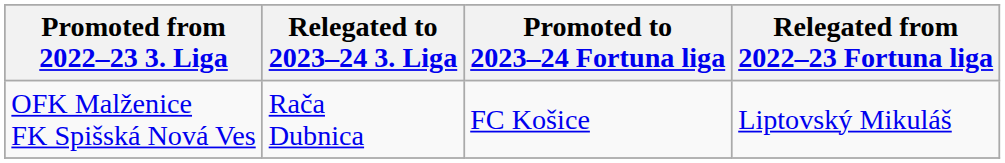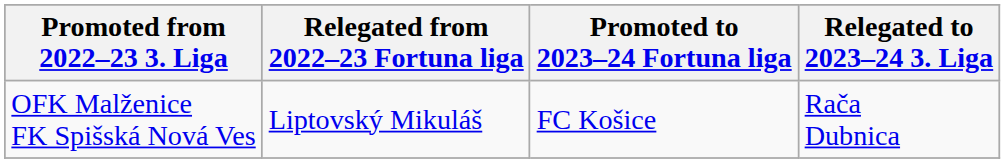 <table class="wikitable">
 <tr>
 <th>Promoted from<br><a href='#'>2022–23 3. Liga</a></th>
+<th>Relegated from<br><a href='#'>2022–23 Fortuna liga</a></th>
+<th>Promoted to<br><a href='#'>2023–24 Fortuna liga</a></th>
 <th>Relegated to<br><a href='#'>2023–24 3. Liga</a></th>
-<th>Promoted to<br><a href='#'>2023–24 Fortuna liga</a></th>
-<th>Relegated from<br><a href='#'>2022–23 Fortuna liga</a></th>
 </tr>
 <tr>
 <td><a href='#'>OFK Malženice</a><br><a href='#'>FK Spišská Nová Ves</a></td>
+<td><a href='#'>Liptovský Mikuláš</a></td>
+<td><a href='#'>FC Košice</a></td>
 <td><a href='#'>Rača</a><br><a href='#'>Dubnica</a></td>
-<td><a href='#'>FC Košice</a></td>
-<td><a href='#'>Liptovský Mikuláš</a></td>
 </tr>
 </table>
